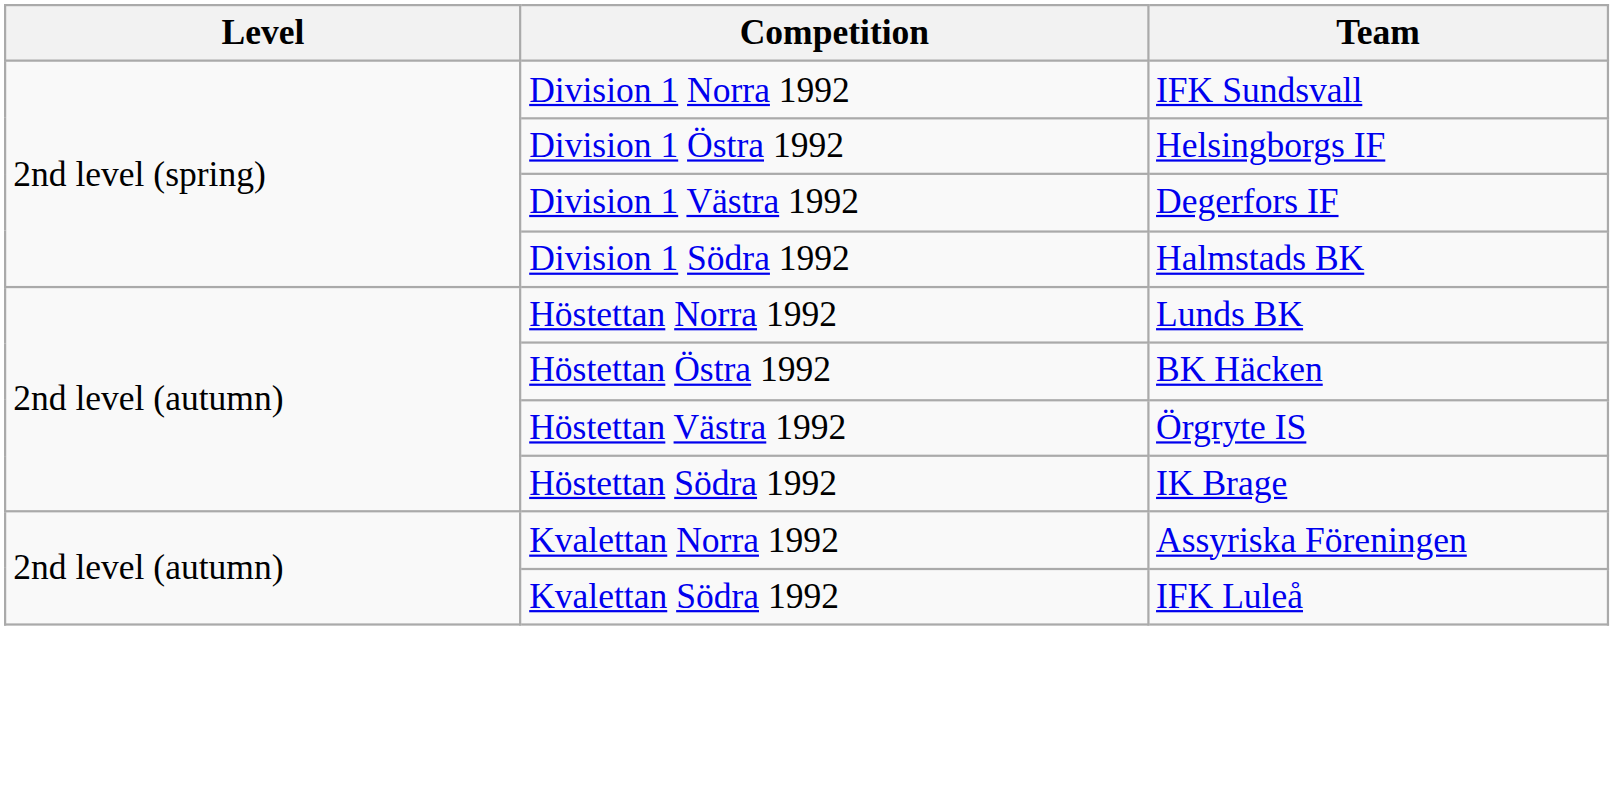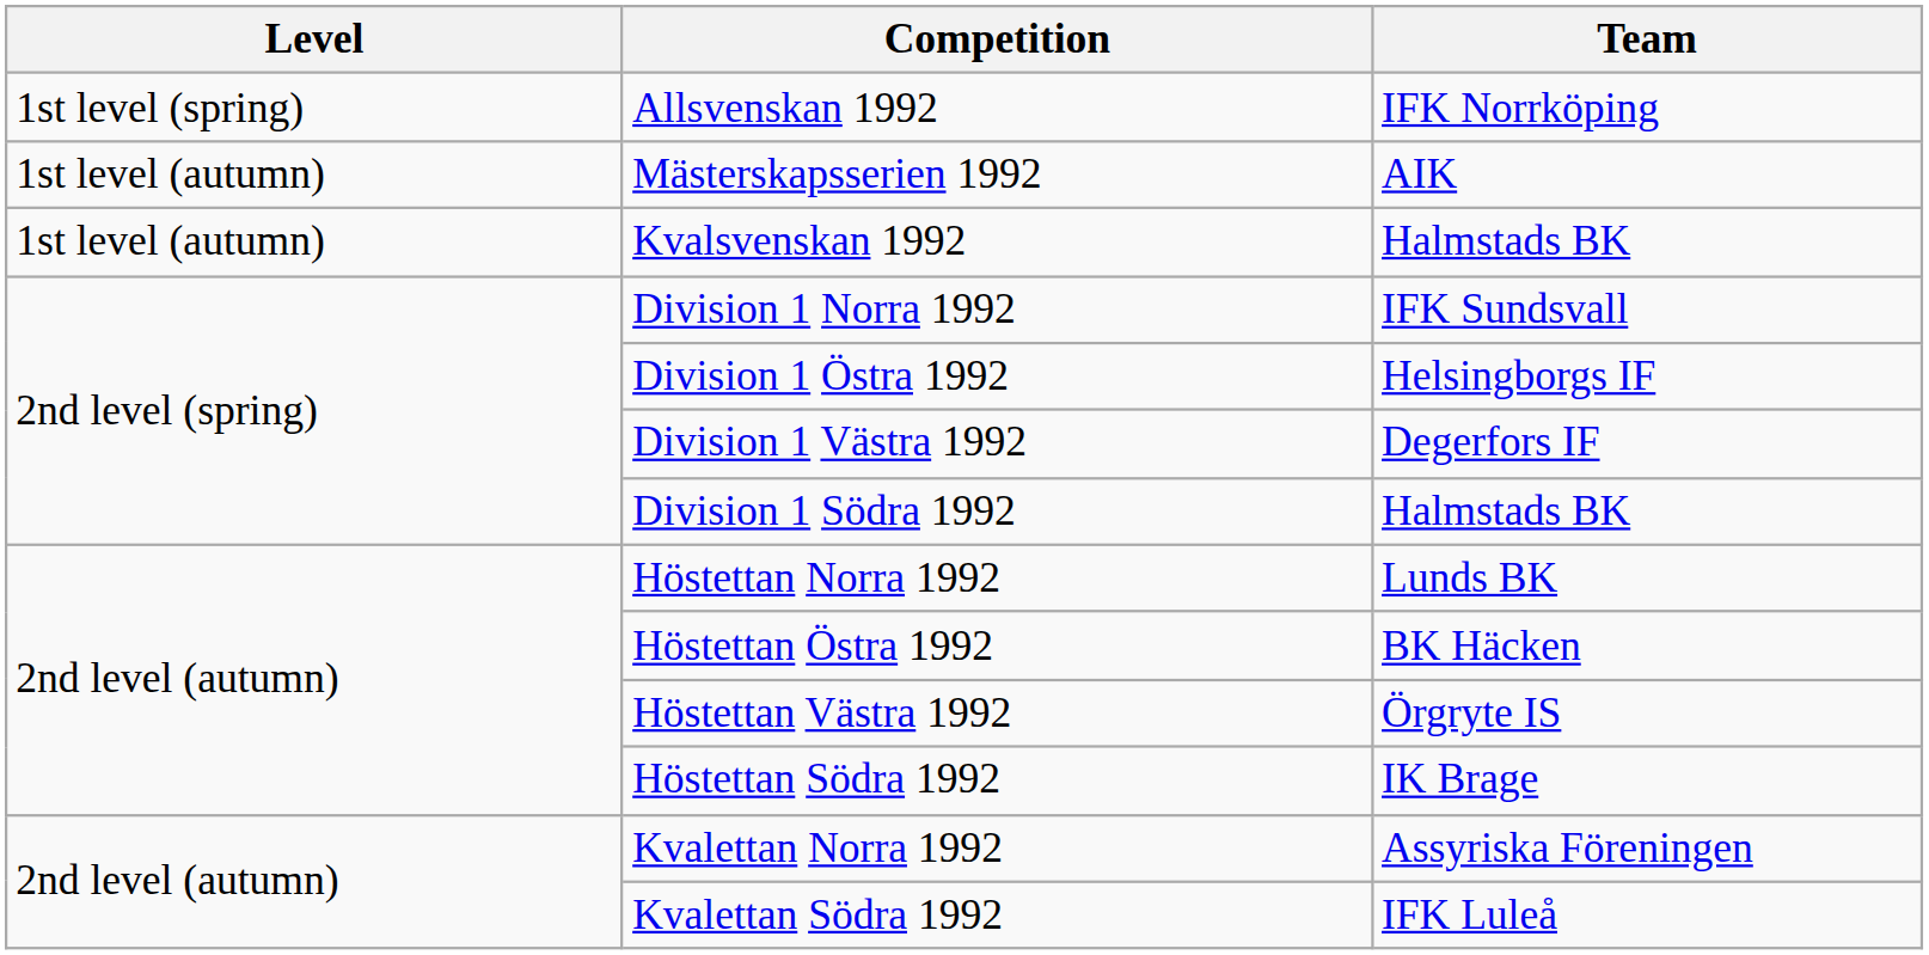 <table class="wikitable" style="text-align: left">
 <tr>
 <th style="width: 225px;">Level</th>
 <th style="width: 275px;">Competition</th>
 <th style="width: 200px;">Team</th>
+</tr>
+<tr>
+<td>1st level (spring)</td>
+<td><a href='#'>Allsvenskan</a> 1992</td>
+<td><a href='#'>IFK Norrköping</a></td>
+</tr>
+<tr>
+<td>1st level (autumn)</td>
+<td><a href='#'>Mästerskapsserien</a> 1992</td>
+<td><a href='#'>AIK</a></td>
+</tr>
+<tr>
+<td>1st  level (autumn)</td>
+<td><a href='#'>Kvalsvenskan</a> 1992</td>
+<td><a href='#'>Halmstads BK</a></td>
 </tr>
 <tr>
 <td rowspan=4>2nd level (spring)</td>
 <td><a href='#'>Division 1</a> <a href='#'>Norra</a> 1992</td>
 <td><a href='#'>IFK Sundsvall</a></td>
 </tr>
 <tr>
 <td><a href='#'>Division 1</a> <a href='#'>Östra</a> 1992</td>
 <td><a href='#'>Helsingborgs IF</a></td>
 </tr>
 <tr>
 <td><a href='#'>Division 1</a> <a href='#'>Västra</a> 1992</td>
 <td><a href='#'>Degerfors IF</a></td>
 </tr>
 <tr>
 <td><a href='#'>Division 1</a> <a href='#'>Södra</a> 1992</td>
 <td><a href='#'>Halmstads BK</a></td>
 </tr>
 <tr>
 <td rowspan=4>2nd  level (autumn)</td>
 <td><a href='#'>Höstettan</a> <a href='#'>Norra</a> 1992</td>
 <td><a href='#'>Lunds BK</a></td>
 </tr>
 <tr>
 <td><a href='#'>Höstettan</a> <a href='#'>Östra</a> 1992</td>
 <td><a href='#'>BK Häcken</a></td>
 </tr>
 <tr>
 <td><a href='#'>Höstettan</a> <a href='#'>Västra</a> 1992</td>
 <td><a href='#'>Örgryte IS</a></td>
 </tr>
 <tr>
 <td><a href='#'>Höstettan</a> <a href='#'>Södra</a> 1992</td>
 <td><a href='#'>IK Brage</a></td>
 </tr>
 <tr>
 <td rowspan=2>2nd  level (autumn)</td>
 <td><a href='#'>Kvalettan</a> <a href='#'>Norra</a> 1992</td>
 <td><a href='#'>Assyriska Föreningen</a></td>
 </tr>
 <tr>
 <td><a href='#'>Kvalettan</a> <a href='#'>Södra</a> 1992</td>
 <td><a href='#'>IFK Luleå</a></td>
 </tr>
 </table>
